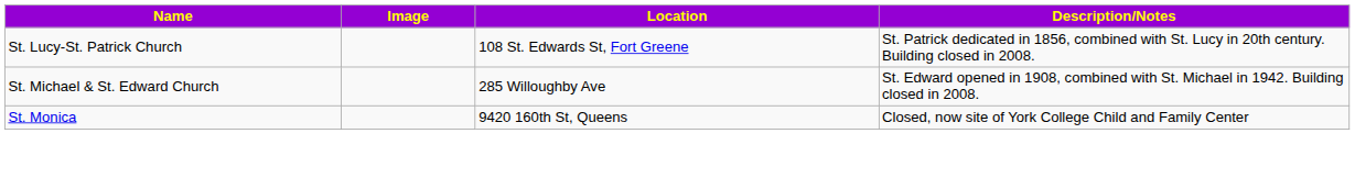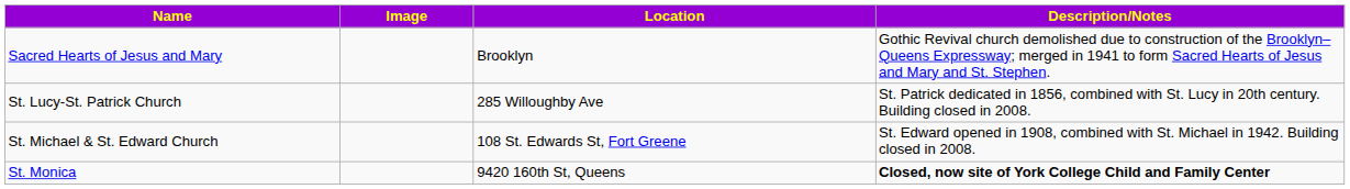 <table class="wikitable sortable" style="width:75%">
 <tr>
 <th style="background:darkviolet; color:yellow;" width="25%"><strong>Name</strong></th>
 <th style="background:darkviolet; color:yellow;" width="10%"><strong>Image</strong></th>
 <th style="background:darkviolet; color:yellow;" width="30%"><strong>Location</strong></th>
 <th style="background:darkviolet; color:yellow;" width="35%"><strong>Description/Notes</strong></th>
 </tr>
 <tr>
+<td><a href='#'>Sacred Hearts of Jesus and Mary</a></td>
+<td></td>
+<td>Brooklyn</td>
+<td>Gothic Revival church demolished due to construction of the <a href='#'>Brooklyn–Queens Expressway</a>; merged in 1941 to form <a href='#'>Sacred Hearts of Jesus and Mary and St. Stephen</a>.</td>
+</tr>
+<tr>
 <td>St. Lucy-St. Patrick Church</td>
 <td></td>
-<td>108 St. Edwards St, <a href='#'>Fort Greene</a></td>
+<td>285 Willoughby Ave</td>
 <td>St. Patrick dedicated in 1856, combined with St. Lucy in 20th century. Building closed in 2008.</td>
 </tr>
 <tr>
 <td>St. Michael & St. Edward Church</td>
 <td></td>
-<td>285 Willoughby Ave</td>
+<td>108 St. Edwards St, <a href='#'>Fort Greene</a></td>
 <td>St. Edward opened in 1908, combined with St. Michael in 1942. Building closed in 2008.</td>
 </tr>
 <tr>
 <td><a href='#'>St. Monica</a></td>
 <td></td>
 <td>9420 160th St, Queens</td>
-<td>Closed, now site of York College Child and Family Center</td>
+<td><strong>Closed, now site of York College Child and Family Center</strong></td>
 </tr>
 </table>
